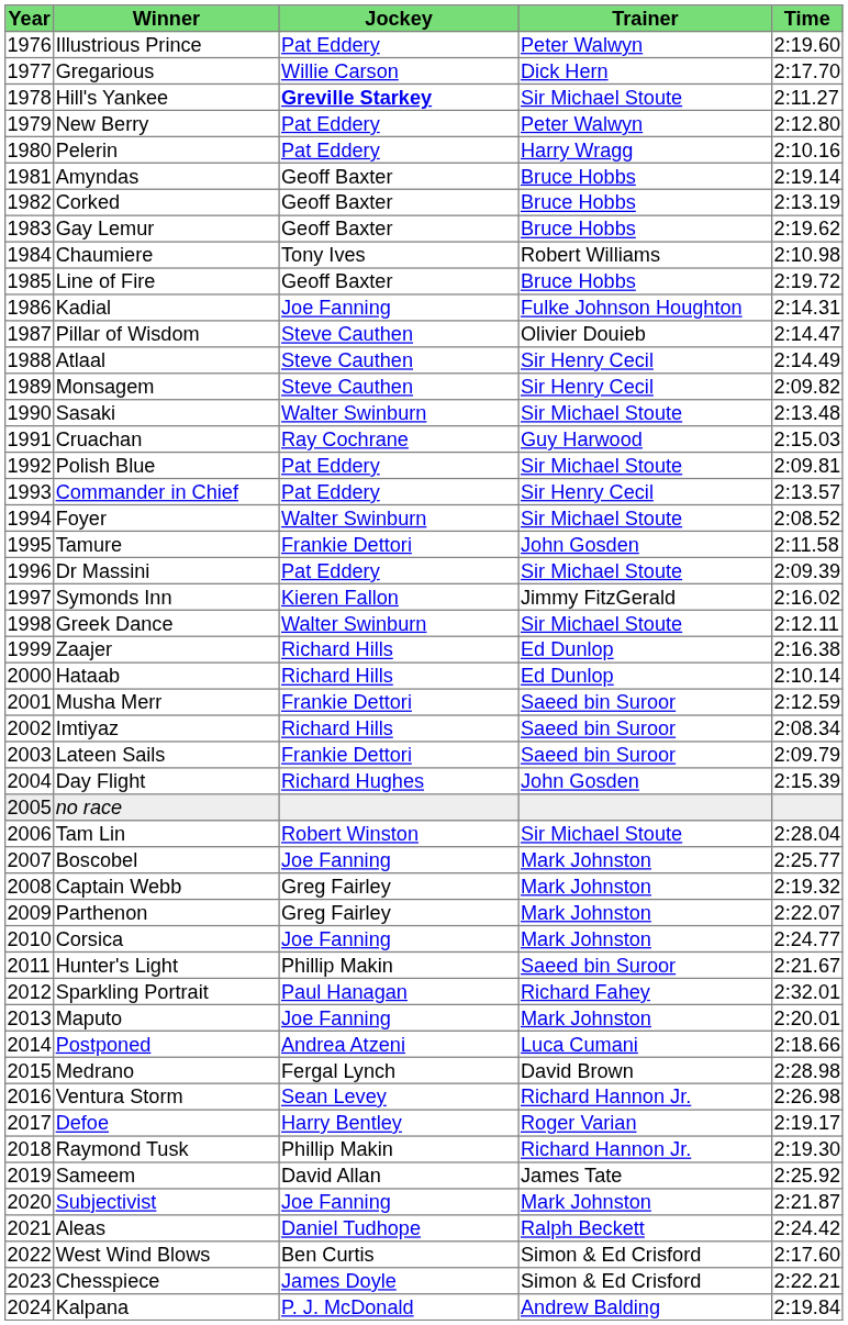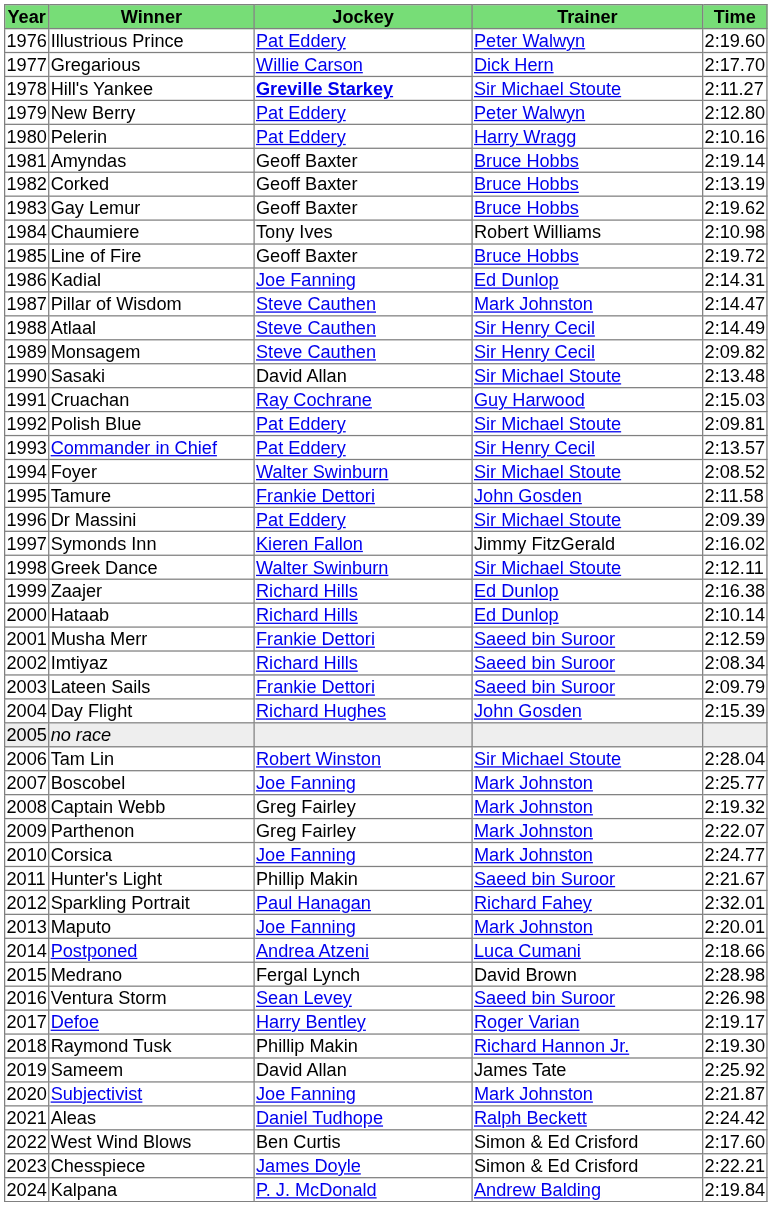 <table class = "sortable" | border="1" style="border-collapse: collapse; font-size:90%">
 <tr bgcolor="#77dd77" align="center">
 <th>Year</th>
 <th>Winner</th>
 <th>Jockey</th>
 <th>Trainer</th>
 <th>Time</th>
 </tr>
 <tr>
 <td>1976</td>
 <td width=160px>Illustrious Prince</td>
 <td width=170px><a href='#'>Pat Eddery</a></td>
 <td width=180px><a href='#'>Peter Walwyn</a></td>
 <td>2:19.60</td>
 </tr>
 <tr>
 <td>1977</td>
 <td>Gregarious</td>
 <td><a href='#'>Willie Carson</a></td>
 <td><a href='#'>Dick Hern</a></td>
 <td>2:17.70</td>
 </tr>
 <tr>
 <td>1978</td>
 <td>Hill's Yankee</td>
 <td><strong><a href='#'>Greville Starkey</a></strong></td>
 <td><a href='#'>Sir Michael Stoute</a></td>
 <td>2:11.27</td>
 </tr>
 <tr>
 <td>1979</td>
 <td>New Berry</td>
 <td><a href='#'>Pat Eddery</a></td>
 <td><a href='#'>Peter Walwyn</a></td>
 <td>2:12.80</td>
 </tr>
 <tr>
 <td>1980</td>
 <td>Pelerin</td>
 <td><a href='#'>Pat Eddery</a></td>
 <td><a href='#'>Harry Wragg</a></td>
 <td>2:10.16</td>
 </tr>
 <tr>
 <td>1981</td>
 <td>Amyndas</td>
 <td>Geoff Baxter</td>
 <td><a href='#'>Bruce Hobbs</a></td>
 <td>2:19.14</td>
 </tr>
 <tr>
 <td>1982</td>
 <td>Corked</td>
 <td>Geoff Baxter</td>
 <td><a href='#'>Bruce Hobbs</a></td>
 <td>2:13.19</td>
 </tr>
 <tr>
 <td>1983</td>
 <td>Gay Lemur</td>
 <td>Geoff Baxter</td>
 <td><a href='#'>Bruce Hobbs</a></td>
 <td>2:19.62</td>
 </tr>
 <tr>
 <td>1984</td>
 <td>Chaumiere</td>
 <td>Tony Ives</td>
 <td>Robert Williams</td>
 <td>2:10.98</td>
 </tr>
 <tr>
 <td>1985</td>
 <td>Line of Fire</td>
 <td>Geoff Baxter</td>
 <td><a href='#'>Bruce Hobbs</a></td>
 <td>2:19.72</td>
 </tr>
 <tr>
 <td>1986</td>
 <td>Kadial</td>
 <td><a href='#'>Joe Fanning</a></td>
-<td><a href='#'>Fulke Johnson Houghton</a></td>
+<td><a href='#'>Ed Dunlop</a></td>
 <td>2:14.31</td>
 </tr>
 <tr>
 <td>1987</td>
 <td>Pillar of Wisdom</td>
 <td><a href='#'>Steve Cauthen</a></td>
-<td>Olivier Douieb</td>
+<td><a href='#'>Mark Johnston</a></td>
 <td>2:14.47</td>
 </tr>
 <tr>
 <td>1988</td>
 <td>Atlaal</td>
 <td><a href='#'>Steve Cauthen</a></td>
 <td><a href='#'>Sir Henry Cecil</a></td>
 <td>2:14.49</td>
 </tr>
 <tr>
 <td>1989</td>
 <td>Monsagem</td>
 <td><a href='#'>Steve Cauthen</a></td>
 <td><a href='#'>Sir Henry Cecil</a></td>
 <td>2:09.82</td>
 </tr>
 <tr>
 <td>1990</td>
 <td>Sasaki</td>
-<td><a href='#'>Walter Swinburn</a></td>
+<td>David Allan</td>
 <td><a href='#'>Sir Michael Stoute</a></td>
 <td>2:13.48</td>
 </tr>
 <tr>
 <td>1991</td>
 <td>Cruachan</td>
 <td><a href='#'>Ray Cochrane</a></td>
 <td><a href='#'>Guy Harwood</a></td>
 <td>2:15.03</td>
 </tr>
 <tr>
 <td>1992</td>
 <td>Polish Blue</td>
 <td><a href='#'>Pat Eddery</a></td>
 <td><a href='#'>Sir Michael Stoute</a></td>
 <td>2:09.81</td>
 </tr>
 <tr>
 <td>1993</td>
 <td><a href='#'>Commander in Chief</a></td>
 <td><a href='#'>Pat Eddery</a></td>
 <td><a href='#'>Sir Henry Cecil</a></td>
 <td>2:13.57</td>
 </tr>
 <tr>
 <td>1994</td>
 <td>Foyer</td>
 <td><a href='#'>Walter Swinburn</a></td>
 <td><a href='#'>Sir Michael Stoute</a></td>
 <td>2:08.52</td>
 </tr>
 <tr>
 <td>1995</td>
 <td>Tamure</td>
 <td><a href='#'>Frankie Dettori</a></td>
 <td><a href='#'>John Gosden</a></td>
 <td>2:11.58</td>
 </tr>
 <tr>
 <td>1996</td>
 <td>Dr Massini</td>
 <td width=170px><a href='#'>Pat Eddery</a></td>
 <td><a href='#'>Sir Michael Stoute</a></td>
 <td>2:09.39</td>
 </tr>
 <tr>
 <td>1997</td>
 <td>Symonds Inn</td>
 <td><a href='#'>Kieren Fallon</a></td>
 <td>Jimmy FitzGerald</td>
 <td>2:16.02</td>
 </tr>
 <tr>
 <td>1998</td>
 <td>Greek Dance</td>
 <td><a href='#'>Walter Swinburn</a></td>
 <td><a href='#'>Sir Michael Stoute</a></td>
 <td>2:12.11</td>
 </tr>
 <tr>
 <td>1999</td>
 <td>Zaajer</td>
 <td><a href='#'>Richard Hills</a></td>
 <td><a href='#'>Ed Dunlop</a></td>
 <td>2:16.38</td>
 </tr>
 <tr>
 <td>2000</td>
 <td>Hataab</td>
 <td><a href='#'>Richard Hills</a></td>
 <td><a href='#'>Ed Dunlop</a></td>
 <td>2:10.14</td>
 </tr>
 <tr>
 <td>2001</td>
 <td>Musha Merr</td>
 <td><a href='#'>Frankie Dettori</a></td>
 <td><a href='#'>Saeed bin Suroor</a></td>
 <td>2:12.59</td>
 </tr>
 <tr>
 <td>2002</td>
 <td>Imtiyaz</td>
 <td><a href='#'>Richard Hills</a></td>
 <td><a href='#'>Saeed bin Suroor</a></td>
 <td>2:08.34</td>
 </tr>
 <tr>
 <td>2003</td>
 <td>Lateen Sails</td>
 <td><a href='#'>Frankie Dettori</a></td>
 <td><a href='#'>Saeed bin Suroor</a></td>
 <td>2:09.79</td>
 </tr>
 <tr>
 <td>2004</td>
 <td>Day Flight</td>
 <td><a href='#'>Richard Hughes</a></td>
 <td><a href='#'>John Gosden</a></td>
 <td>2:15.39</td>
 </tr>
 <tr bgcolor="#eeeeee">
 <td>2005</td>
 <td><em>no race</em></td>
 <td></td>
 <td></td>
 <td></td>
 </tr>
 <tr>
 <td>2006</td>
 <td>Tam Lin</td>
 <td><a href='#'>Robert Winston</a></td>
 <td><a href='#'>Sir Michael Stoute</a></td>
 <td>2:28.04</td>
 </tr>
 <tr>
 <td>2007</td>
 <td>Boscobel</td>
 <td><a href='#'>Joe Fanning</a></td>
 <td><a href='#'>Mark Johnston</a></td>
 <td>2:25.77</td>
 </tr>
 <tr>
 <td>2008</td>
 <td>Captain Webb</td>
 <td>Greg Fairley</td>
 <td><a href='#'>Mark Johnston</a></td>
 <td>2:19.32</td>
 </tr>
 <tr>
 <td>2009</td>
 <td>Parthenon</td>
 <td>Greg Fairley</td>
 <td><a href='#'>Mark Johnston</a></td>
 <td>2:22.07</td>
 </tr>
 <tr>
 <td>2010</td>
 <td>Corsica</td>
 <td><a href='#'>Joe Fanning</a></td>
 <td><a href='#'>Mark Johnston</a></td>
 <td>2:24.77</td>
 </tr>
 <tr>
 <td>2011</td>
 <td>Hunter's Light</td>
 <td>Phillip Makin</td>
 <td><a href='#'>Saeed bin Suroor</a></td>
 <td>2:21.67</td>
 </tr>
 <tr>
 <td>2012</td>
 <td>Sparkling Portrait</td>
 <td><a href='#'>Paul Hanagan</a></td>
 <td><a href='#'>Richard Fahey</a></td>
 <td>2:32.01</td>
 </tr>
 <tr>
 <td>2013</td>
 <td>Maputo</td>
 <td><a href='#'>Joe Fanning</a></td>
 <td><a href='#'>Mark Johnston</a></td>
 <td>2:20.01</td>
 </tr>
 <tr>
 <td>2014</td>
 <td><a href='#'>Postponed</a></td>
 <td><a href='#'>Andrea Atzeni</a></td>
 <td><a href='#'>Luca Cumani</a></td>
 <td>2:18.66</td>
 </tr>
 <tr>
 <td>2015</td>
 <td>Medrano</td>
 <td>Fergal Lynch</td>
 <td>David Brown</td>
 <td>2:28.98</td>
 </tr>
 <tr>
 <td>2016</td>
 <td>Ventura Storm</td>
 <td><a href='#'>Sean Levey</a></td>
-<td><a href='#'>Richard Hannon Jr.</a></td>
+<td><a href='#'>Saeed bin Suroor</a></td>
 <td>2:26.98</td>
 </tr>
 <tr>
 <td>2017</td>
 <td><a href='#'>Defoe</a></td>
 <td><a href='#'>Harry Bentley</a></td>
 <td><a href='#'>Roger Varian</a></td>
 <td>2:19.17</td>
 </tr>
 <tr>
 <td>2018</td>
 <td>Raymond Tusk</td>
 <td>Phillip Makin</td>
 <td><a href='#'>Richard Hannon Jr.</a></td>
 <td>2:19.30</td>
 </tr>
 <tr>
 <td>2019</td>
 <td>Sameem</td>
 <td>David Allan</td>
 <td>James Tate</td>
 <td>2:25.92</td>
 </tr>
 <tr>
 <td>2020</td>
 <td><a href='#'>Subjectivist</a></td>
 <td><a href='#'>Joe Fanning</a></td>
 <td><a href='#'>Mark Johnston</a></td>
 <td>2:21.87</td>
 </tr>
 <tr>
 <td>2021</td>
 <td>Aleas</td>
 <td><a href='#'>Daniel Tudhope</a></td>
 <td><a href='#'>Ralph Beckett</a></td>
 <td>2:24.42</td>
 </tr>
 <tr>
 <td>2022</td>
 <td>West Wind Blows</td>
 <td>Ben Curtis</td>
 <td>Simon & Ed Crisford</td>
 <td>2:17.60</td>
 </tr>
 <tr>
 <td>2023</td>
 <td>Chesspiece</td>
 <td><a href='#'>James Doyle</a></td>
 <td>Simon & Ed Crisford</td>
 <td>2:22.21</td>
 </tr>
 <tr>
 <td>2024</td>
 <td>Kalpana</td>
 <td><a href='#'>P. J. McDonald</a></td>
 <td><a href='#'>Andrew Balding</a></td>
 <td>2:19.84</td>
 </tr>
 </table>
